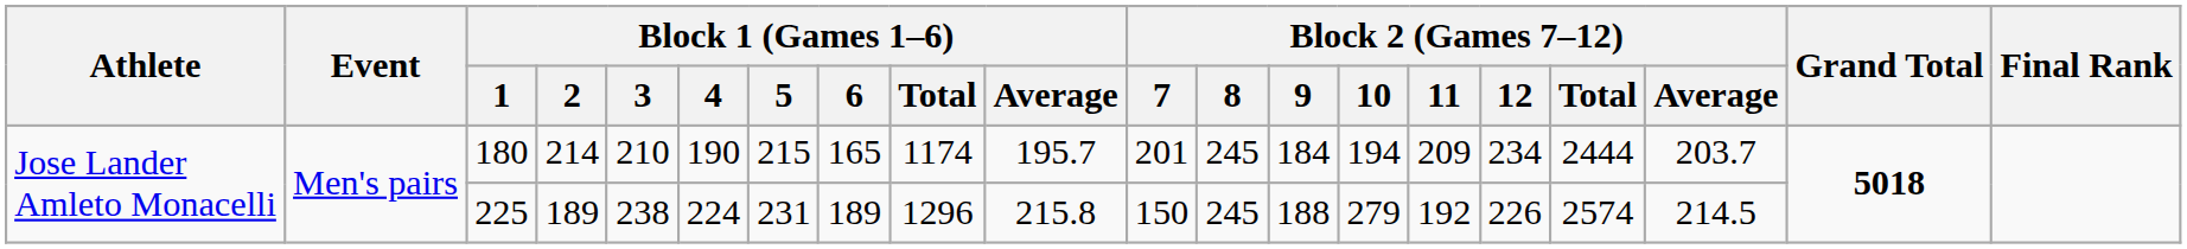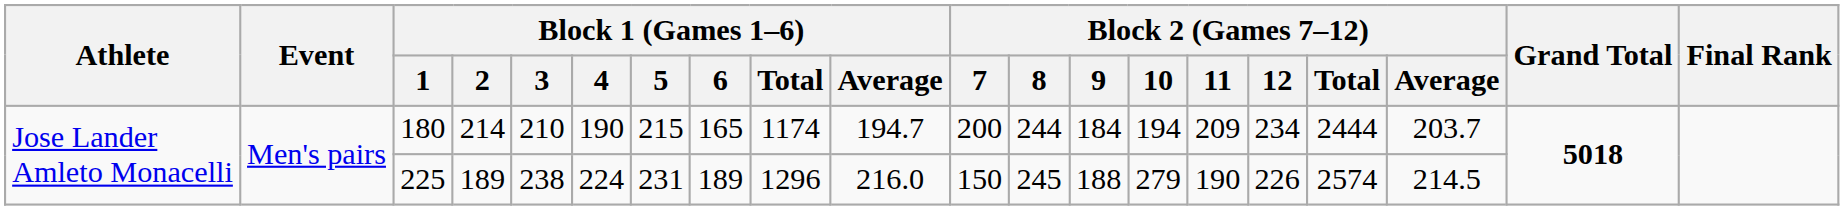 <table class="wikitable" style="font-size:90%;">
 <tr>
 <th rowspan=2>Athlete</th>
 <th rowspan=2>Event</th>
 <th colspan=8>Block 1 (Games 1–6)</th>
 <th colspan=8>Block 2 (Games 7–12)</th>
 <th rowspan=2>Grand Total</th>
 <th rowspan=2>Final Rank</th>
 </tr>
 <tr>
 <th>1</th>
 <th>2</th>
 <th>3</th>
 <th>4</th>
 <th>5</th>
 <th>6</th>
 <th>Total</th>
 <th>Average</th>
 <th>7</th>
 <th>8</th>
 <th>9</th>
 <th>10</th>
 <th>11</th>
 <th>12</th>
 <th>Total</th>
 <th>Average</th>
 </tr>
 <tr>
 <td rowspan=2><a href='#'>Jose Lander</a> <br> <a href='#'>Amleto Monacelli</a></td>
 <td rowspan=2><a href='#'>Men's pairs</a></td>
 <td align=center>180</td>
 <td align=center>214</td>
 <td align=center>210</td>
 <td align=center>190</td>
 <td align=center>215</td>
 <td align=center>165</td>
 <td align=center>1174</td>
-<td align=center>195.7</td>
-<td align=center>201</td>
-<td align=center>245</td>
+<td align=center>194.7</td>
+<td align=center>200</td>
+<td align=center>244</td>
 <td align=center>184</td>
 <td align=center>194</td>
 <td align=center>209</td>
 <td align=center>234</td>
 <td align=center>2444</td>
 <td align=center>203.7</td>
 <td style="text-align:center;" rowspan="2"><strong>5018</strong></td>
 <td style="text-align:center;" rowspan="2"></td>
 </tr>
 <tr>
 <td align=center>225</td>
 <td align=center>189</td>
 <td align=center>238</td>
 <td align=center>224</td>
 <td align=center>231</td>
 <td align=center>189</td>
 <td align=center>1296</td>
-<td align=center>215.8</td>
+<td align=center>216.0</td>
 <td align=center>150</td>
 <td align=center>245</td>
 <td align=center>188</td>
 <td align=center>279</td>
-<td align=center>192</td>
+<td align=center>190</td>
 <td align=center>226</td>
 <td align=center>2574</td>
 <td align=center>214.5</td>
 </tr>
 </table>
